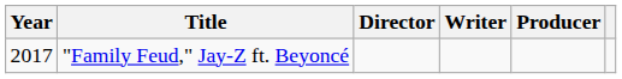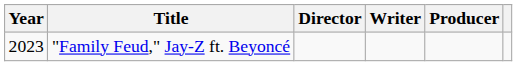 <table class="wikitable">
 <tr>
 <th>Year</th>
 <th>Title</th>
 <th>Director</th>
 <th>Writer</th>
 <th>Producer</th>
 <th></th>
 </tr>
 <tr>
-<td>2017</td>
+<td>2023</td>
 <td>"<a href='#'>Family Feud</a>," <a href='#'>Jay-Z</a> ft. <a href='#'>Beyoncé</a></td>
 <td></td>
 <td></td>
 <td></td>
 <td></td>
 </tr>
 </table>
